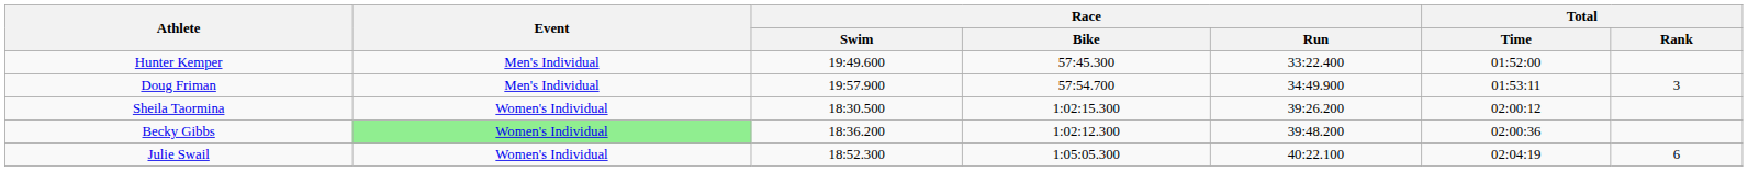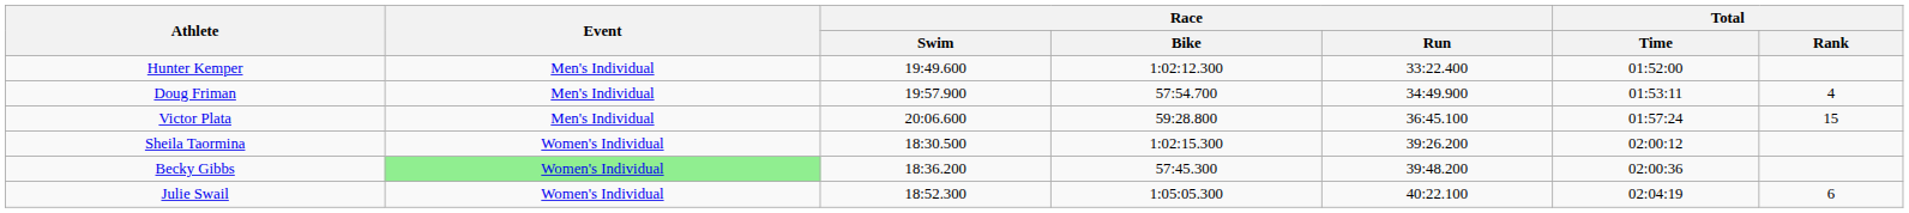 <table class="wikitable" style="font-size:95%; text-align:center;" width="95%">
 <tr>
 <th rowspan="2">Athlete</th>
 <th rowspan="2">Event</th>
 <th colspan="3">Race</th>
 <th colspan="2">Total</th>
 </tr>
 <tr>
 <th>Swim</th>
 <th>Bike</th>
 <th>Run</th>
 <th>Time</th>
 <th>Rank</th>
 </tr>
 <tr>
 <td width=20%><a href='#'>Hunter Kemper</a></td>
 <td><a href='#'>Men's Individual</a></td>
 <td>19:49.600</td>
-<td>57:45.300</td>
+<td>1:02:12.300</td>
 <td>33:22.400</td>
 <td>01:52:00</td>
 <td></td>
 </tr>
 <tr>
 <td width=20%><a href='#'>Doug Friman</a></td>
 <td><a href='#'>Men's Individual</a></td>
 <td>19:57.900</td>
 <td>57:54.700</td>
 <td>34:49.900</td>
 <td>01:53:11</td>
-<td>3</td>
+<td>4</td>
+</tr>
+<tr>
+<td width=20%><a href='#'>Victor Plata</a></td>
+<td><a href='#'>Men's Individual</a></td>
+<td>20:06.600</td>
+<td>59:28.800</td>
+<td>36:45.100</td>
+<td>01:57:24</td>
+<td>15</td>
 </tr>
 <tr>
 <td width=20%><a href='#'>Sheila Taormina</a></td>
 <td><a href='#'>Women's Individual</a></td>
 <td>18:30.500</td>
 <td>1:02:15.300</td>
 <td>39:26.200</td>
 <td>02:00:12</td>
 <td></td>
 </tr>
 <tr>
 <td width=20%><a href='#'>Becky Gibbs</a></td>
 <td style="background: lightgreen;"><a href='#'>Women's Individual</a></td>
 <td>18:36.200</td>
-<td>1:02:12.300</td>
+<td>57:45.300</td>
 <td>39:48.200</td>
 <td>02:00:36</td>
 <td></td>
 </tr>
 <tr>
 <td width=20%><a href='#'>Julie Swail</a></td>
 <td><a href='#'>Women's Individual</a></td>
 <td>18:52.300</td>
 <td>1:05:05.300</td>
 <td>40:22.100</td>
 <td>02:04:19</td>
 <td>6</td>
 </tr>
 </table>
